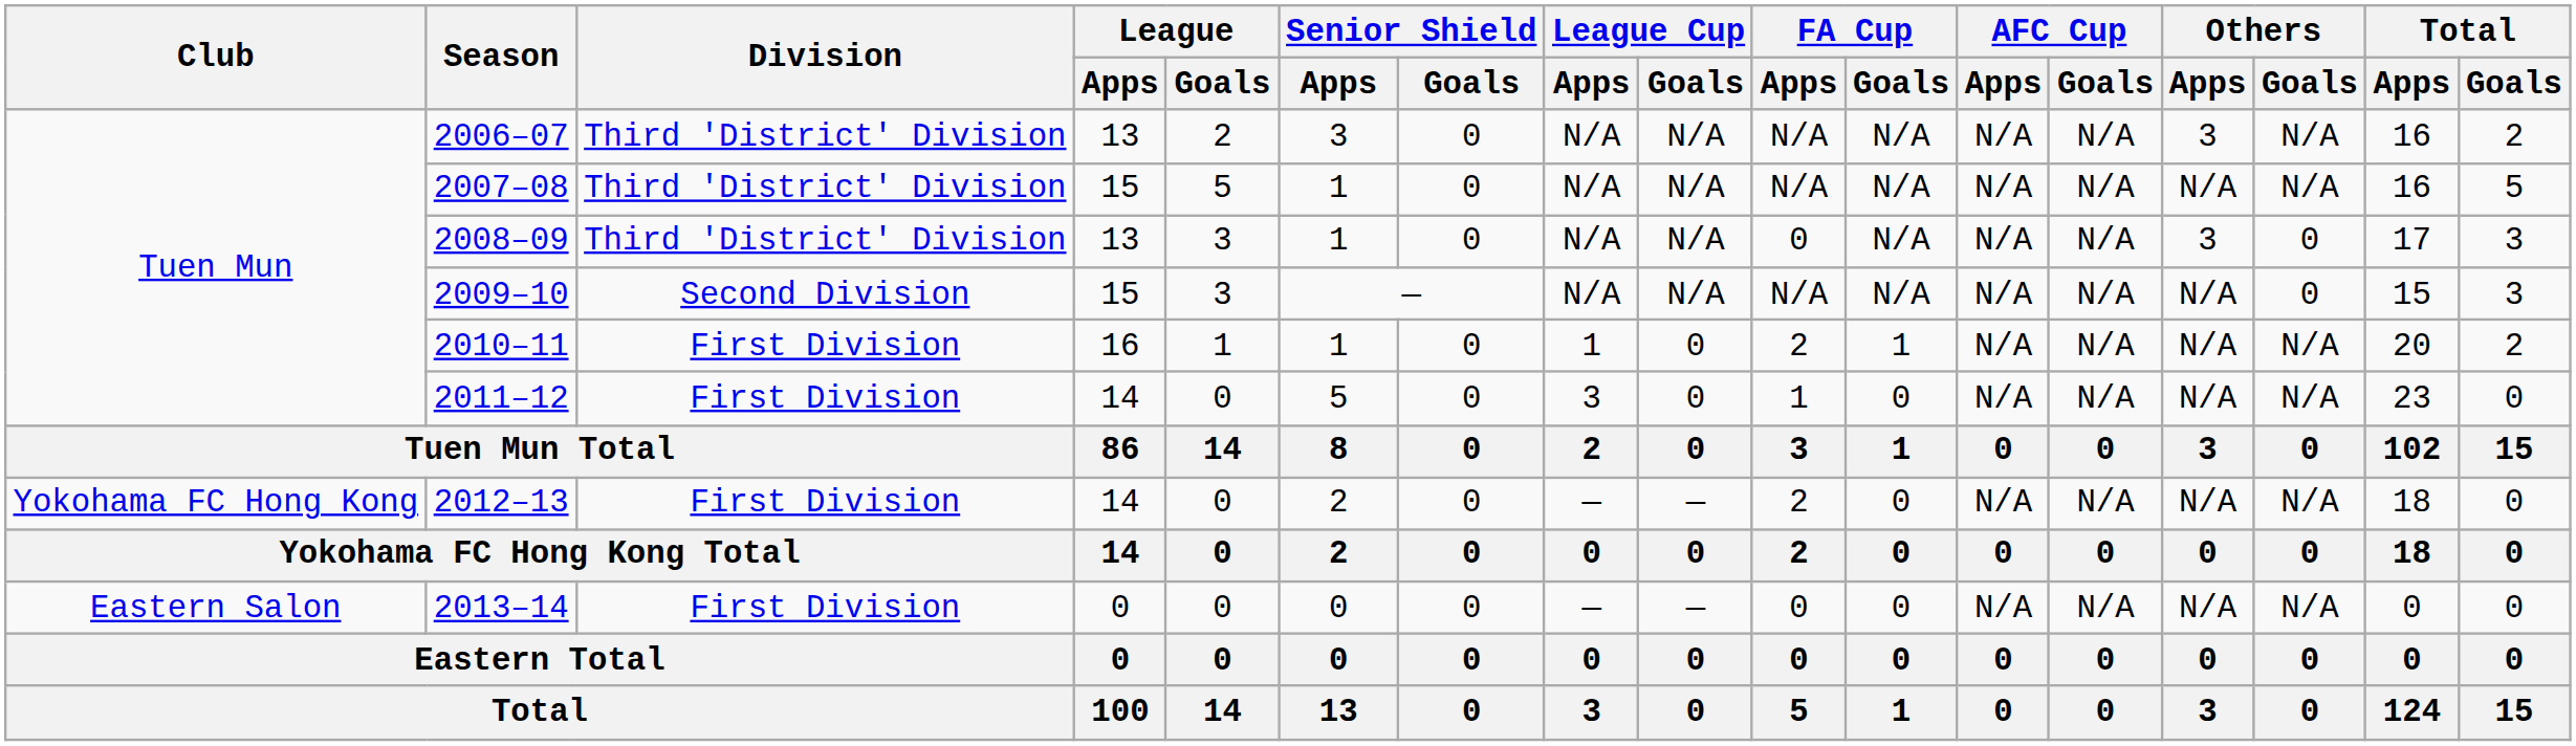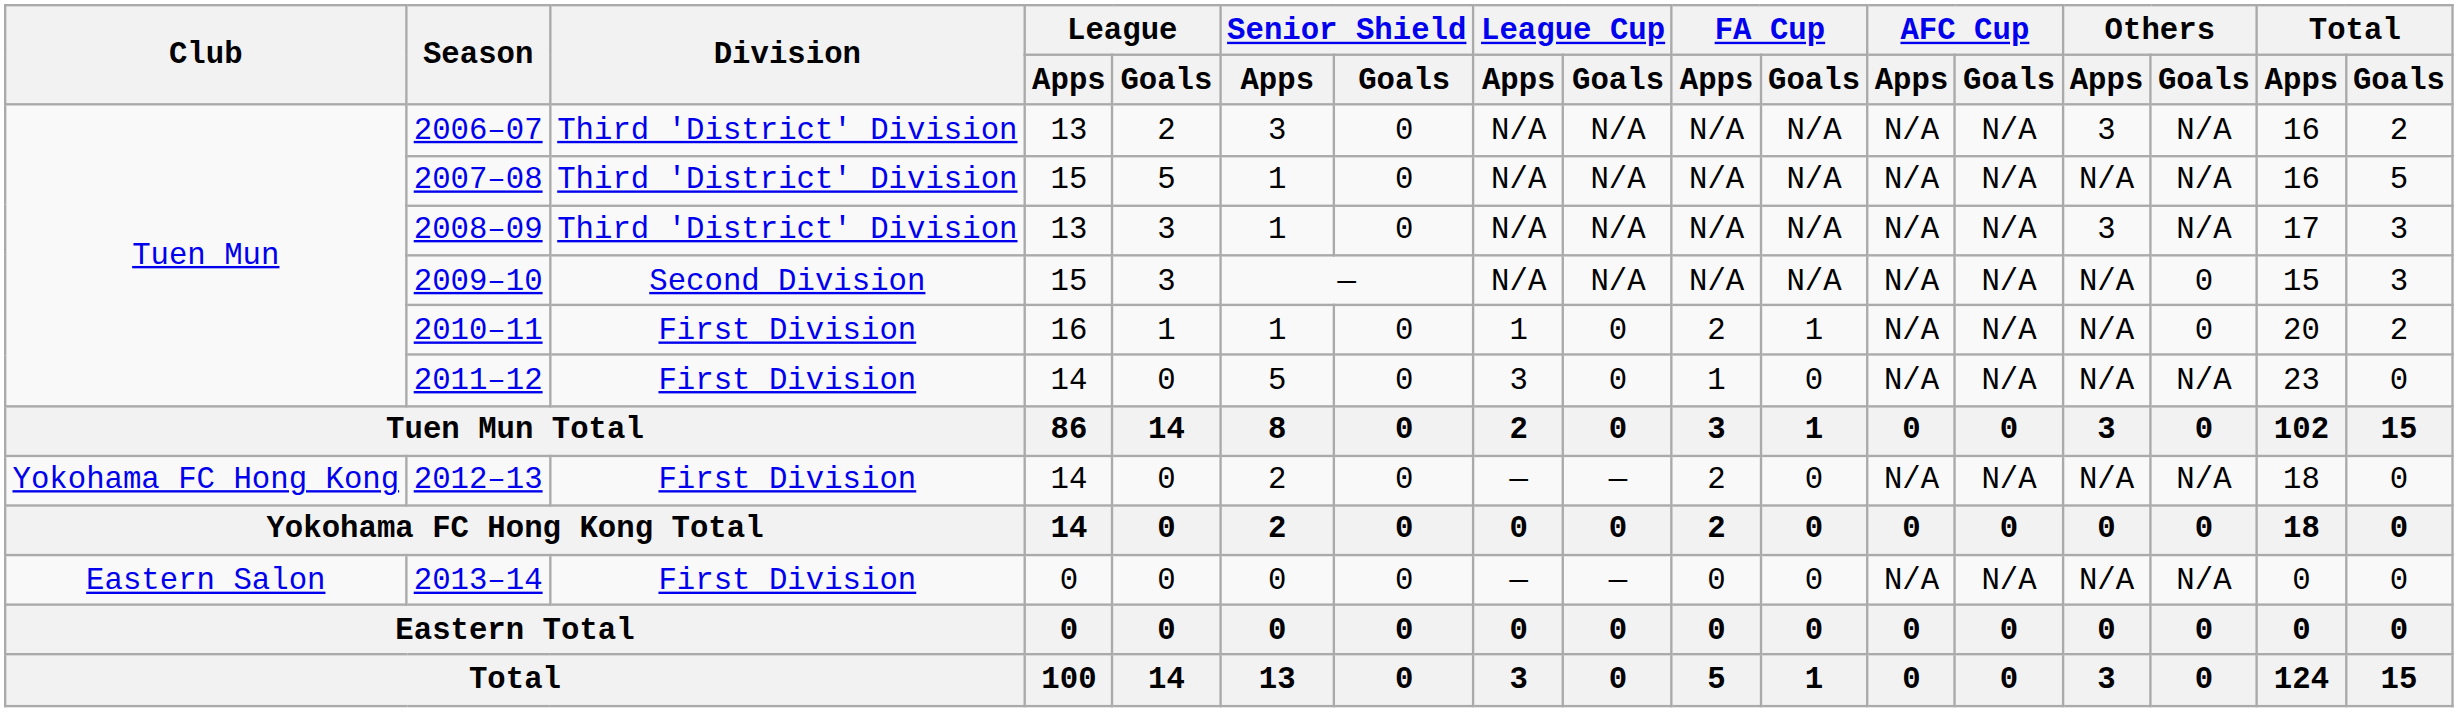 <table class="wikitable" style="text-align: center;">
 <tr>
 <th rowspan="2">Club</th>
 <th rowspan="2">Season</th>
 <th rowspan="2">Division</th>
 <th colspan="2">League</th>
 <th colspan="2"><a href='#'>Senior Shield</a></th>
 <th colspan="2"><a href='#'>League Cup</a></th>
 <th colspan="2"><a href='#'>FA Cup</a></th>
 <th colspan="2"><a href='#'>AFC Cup</a></th>
 <th colspan="2">Others</th>
 <th colspan="2">Total</th>
 </tr>
 <tr>
 <th>Apps</th>
 <th>Goals</th>
 <th>Apps</th>
 <th>Goals</th>
 <th>Apps</th>
 <th>Goals</th>
 <th>Apps</th>
 <th>Goals</th>
 <th>Apps</th>
 <th>Goals</th>
 <th>Apps</th>
 <th>Goals</th>
 <th>Apps</th>
 <th>Goals</th>
 </tr>
 <tr>
 <td rowspan="6" valign="center"><a href='#'>Tuen Mun</a></td>
 <td><a href='#'>2006–07</a></td>
 <td><a href='#'>Third 'District' Division</a></td>
 <td>13</td>
 <td>2</td>
 <td>3</td>
 <td>0</td>
 <td>N/A</td>
 <td>N/A</td>
 <td>N/A</td>
 <td>N/A</td>
 <td>N/A</td>
 <td>N/A</td>
 <td>3</td>
 <td>N/A</td>
 <td>16</td>
 <td>2</td>
 </tr>
 <tr>
 <td><a href='#'>2007–08</a></td>
 <td><a href='#'>Third 'District' Division</a></td>
 <td>15</td>
 <td>5</td>
 <td>1</td>
 <td>0</td>
 <td>N/A</td>
 <td>N/A</td>
 <td>N/A</td>
 <td>N/A</td>
 <td>N/A</td>
 <td>N/A</td>
 <td>N/A</td>
 <td>N/A</td>
 <td>16</td>
 <td>5</td>
 </tr>
 <tr>
 <td><a href='#'>2008–09</a></td>
 <td><a href='#'>Third 'District' Division</a></td>
 <td>13</td>
 <td>3</td>
 <td>1</td>
 <td>0</td>
 <td>N/A</td>
 <td>N/A</td>
-<td>0</td>
+<td>N/A</td>
 <td>N/A</td>
 <td>N/A</td>
 <td>N/A</td>
 <td>3</td>
-<td>0</td>
+<td>N/A</td>
 <td>17</td>
 <td>3</td>
 </tr>
 <tr>
 <td><a href='#'>2009–10</a></td>
 <td><a href='#'>Second Division</a></td>
 <td>15</td>
 <td>3</td>
 <td colspan="2">—</td>
 <td>N/A</td>
 <td>N/A</td>
 <td>N/A</td>
 <td>N/A</td>
 <td>N/A</td>
 <td>N/A</td>
 <td>N/A</td>
 <td>0</td>
 <td>15</td>
 <td>3</td>
 </tr>
 <tr>
 <td><a href='#'>2010–11</a></td>
 <td><a href='#'>First Division</a></td>
 <td>16</td>
 <td>1</td>
 <td>1</td>
 <td>0</td>
 <td>1</td>
 <td>0</td>
 <td>2</td>
 <td>1</td>
 <td>N/A</td>
 <td>N/A</td>
 <td>N/A</td>
-<td>N/A</td>
+<td>0</td>
 <td>20</td>
 <td>2</td>
 </tr>
 <tr>
 <td><a href='#'>2011–12</a></td>
 <td><a href='#'>First Division</a></td>
 <td>14</td>
 <td>0</td>
 <td>5</td>
 <td>0</td>
 <td>3</td>
 <td>0</td>
 <td>1</td>
 <td>0</td>
 <td>N/A</td>
 <td>N/A</td>
 <td>N/A</td>
 <td>N/A</td>
 <td>23</td>
 <td>0</td>
 </tr>
 <tr>
 <th colspan="3">Tuen Mun Total</th>
 <th>86</th>
 <th>14</th>
 <th>8</th>
 <th>0</th>
 <th>2</th>
 <th>0</th>
 <th>3</th>
 <th>1</th>
 <th>0</th>
 <th>0</th>
 <th>3</th>
 <th>0</th>
 <th>102</th>
 <th>15</th>
 </tr>
 <tr>
 <td rowspan="1" valign="center"><a href='#'>Yokohama FC Hong Kong</a></td>
 <td><a href='#'>2012–13</a></td>
 <td><a href='#'>First Division</a></td>
 <td>14</td>
 <td>0</td>
 <td>2</td>
 <td>0</td>
 <td>—</td>
 <td>—</td>
 <td>2</td>
 <td>0</td>
 <td>N/A</td>
 <td>N/A</td>
 <td>N/A</td>
 <td>N/A</td>
 <td>18</td>
 <td>0</td>
 </tr>
 <tr>
 <th colspan="3">Yokohama FC Hong Kong Total</th>
 <th>14</th>
 <th>0</th>
 <th>2</th>
 <th>0</th>
 <th>0</th>
 <th>0</th>
 <th>2</th>
 <th>0</th>
 <th>0</th>
 <th>0</th>
 <th>0</th>
 <th>0</th>
 <th>18</th>
 <th>0</th>
 </tr>
 <tr>
 <td rowspan="1" valign="center"><a href='#'>Eastern Salon</a></td>
 <td><a href='#'>2013–14</a></td>
 <td><a href='#'>First Division</a></td>
 <td>0</td>
 <td>0</td>
 <td>0</td>
 <td>0</td>
 <td>—</td>
 <td>—</td>
 <td>0</td>
 <td>0</td>
 <td>N/A</td>
 <td>N/A</td>
 <td>N/A</td>
 <td>N/A</td>
 <td>0</td>
 <td>0</td>
 </tr>
 <tr>
 <th colspan="3">Eastern Total</th>
 <th>0</th>
 <th>0</th>
 <th>0</th>
 <th>0</th>
 <th>0</th>
 <th>0</th>
 <th>0</th>
 <th>0</th>
 <th>0</th>
 <th>0</th>
 <th>0</th>
 <th>0</th>
 <th>0</th>
 <th>0</th>
 </tr>
 <tr>
 <th colspan="3">Total</th>
 <th>100</th>
 <th>14</th>
 <th>13</th>
 <th>0</th>
 <th>3</th>
 <th>0</th>
 <th>5</th>
 <th>1</th>
 <th>0</th>
 <th>0</th>
 <th>3</th>
 <th>0</th>
 <th>124</th>
 <th>15</th>
 </tr>
 </table>
